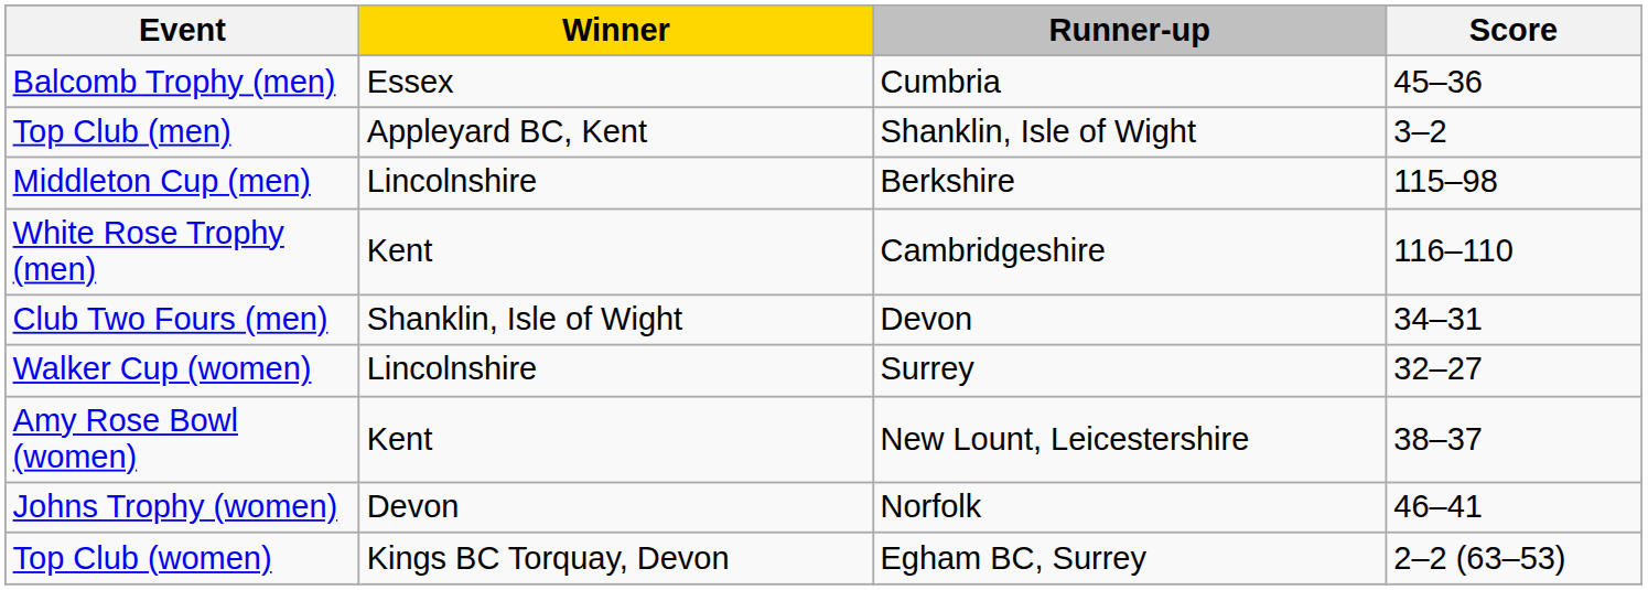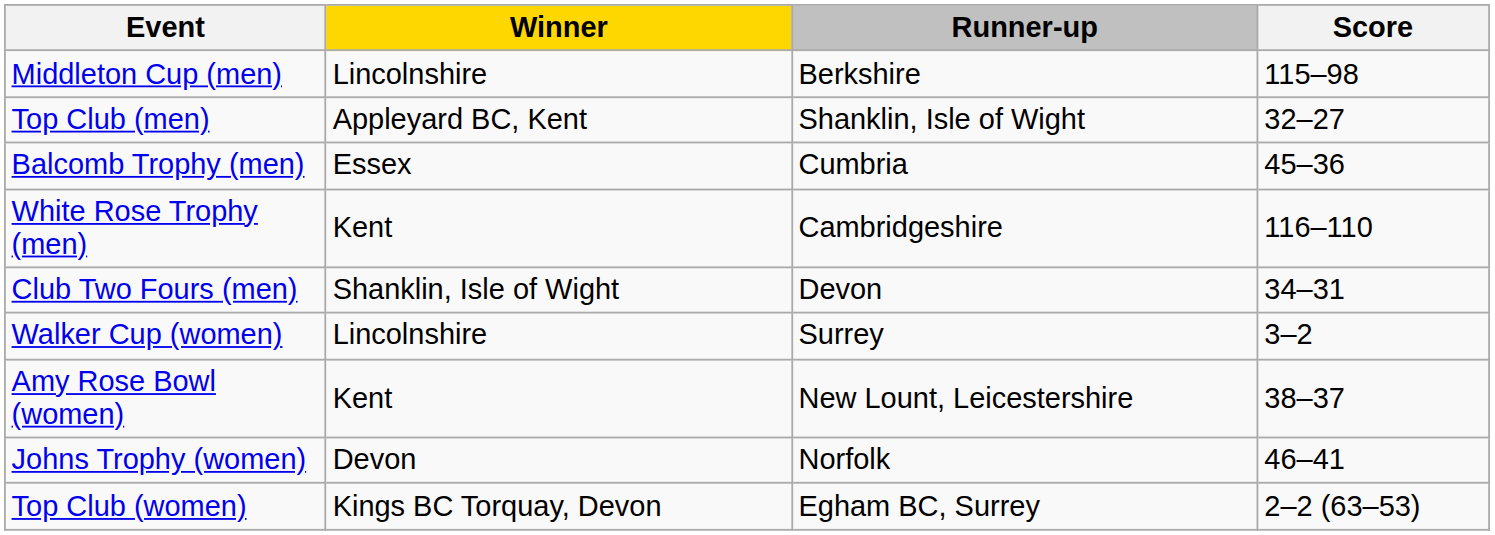 <table class="wikitable" style="font-size: 100%">
 <tr>
 <th width=170>Event</th>
 <th width=250 style="background-color: gold;">Winner</th>
 <th width=250 style="background-color: silver;">Runner-up</th>
 <th width=120>Score</th>
 </tr>
 <tr>
-<td><a href='#'>Balcomb Trophy (men)</a></td>
-<td>Essex</td>
-<td>Cumbria</td>
-<td>45–36</td>
+<td><a href='#'>Middleton Cup (men)</a></td>
+<td>Lincolnshire</td>
+<td>Berkshire</td>
+<td>115–98</td>
 </tr>
 <tr>
 <td><a href='#'>Top Club (men)</a></td>
 <td>Appleyard BC, Kent</td>
 <td>Shanklin, Isle of Wight</td>
-<td>3–2</td>
+<td>32–27</td>
 </tr>
 <tr>
-<td><a href='#'>Middleton Cup (men)</a></td>
-<td>Lincolnshire</td>
-<td>Berkshire</td>
-<td>115–98</td>
+<td><a href='#'>Balcomb Trophy (men)</a></td>
+<td>Essex</td>
+<td>Cumbria</td>
+<td>45–36</td>
 </tr>
 <tr>
 <td><a href='#'>White Rose Trophy (men)</a></td>
 <td>Kent</td>
 <td>Cambridgeshire</td>
 <td>116–110</td>
 </tr>
 <tr>
 <td><a href='#'>Club Two Fours (men)</a></td>
 <td>Shanklin, Isle of Wight</td>
 <td>Devon</td>
 <td>34–31</td>
 </tr>
 <tr>
 <td><a href='#'>Walker Cup (women)</a></td>
 <td>Lincolnshire</td>
 <td>Surrey</td>
-<td>32–27</td>
+<td>3–2</td>
 </tr>
 <tr>
 <td><a href='#'>Amy Rose Bowl (women)</a></td>
 <td>Kent</td>
 <td>New Lount, Leicestershire</td>
 <td>38–37</td>
 </tr>
 <tr>
 <td><a href='#'>Johns Trophy (women)</a></td>
 <td>Devon</td>
 <td>Norfolk</td>
 <td>46–41</td>
 </tr>
 <tr>
 <td><a href='#'>Top Club (women)</a></td>
 <td>Kings BC Torquay, Devon</td>
 <td>Egham BC, Surrey</td>
 <td>2–2 (63–53)</td>
 </tr>
 </table>
